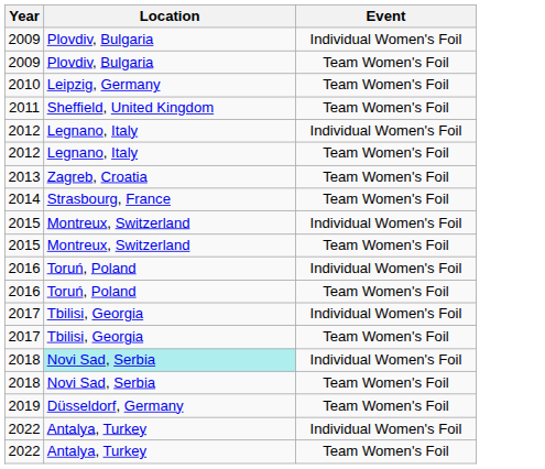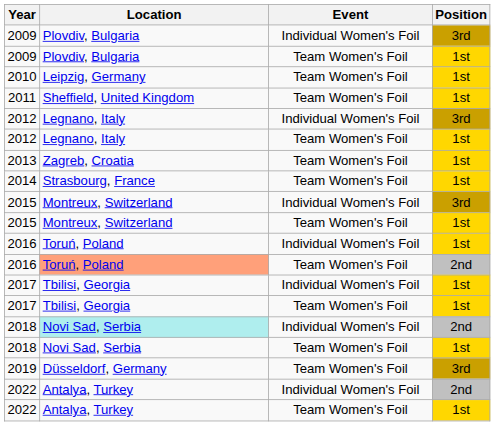 <table class="wikitable" style="text-align:center;">
 <tr>
 <th>Year</th>
 <th style="width:17em">Location</th>
 <th style="width:12em">Event</th>
+<th>Position</th>
 </tr>
 <tr>
 <td>2009</td>
 <td rowspan="1" align="left"> <a href='#'>Plovdiv</a>, <a href='#'>Bulgaria</a></td>
 <td>Individual Women's Foil</td>
+<td bgcolor="caramel">3rd</td>
 </tr>
 <tr>
 <td>2009</td>
 <td rowspan="1" align="left"> <a href='#'>Plovdiv</a>, <a href='#'>Bulgaria</a></td>
 <td>Team Women's Foil</td>
+<td bgcolor="gold">1st</td>
 </tr>
 <tr>
 <td rowspan="1">2010</td>
 <td rowspan="1" align="left"> <a href='#'>Leipzig</a>, <a href='#'>Germany</a></td>
 <td>Team Women's Foil</td>
+<td bgcolor="gold">1st</td>
 </tr>
 <tr>
 <td>2011</td>
 <td rowspan="1" align="left"> <a href='#'>Sheffield</a>, <a href='#'>United Kingdom</a></td>
 <td>Team Women's Foil</td>
+<td bgcolor="gold">1st</td>
 </tr>
 <tr>
 <td>2012</td>
 <td rowspan="1" align="left"> <a href='#'>Legnano</a>, <a href='#'>Italy</a></td>
 <td>Individual Women's Foil</td>
+<td bgcolor="caramel">3rd</td>
 </tr>
 <tr>
 <td>2012</td>
 <td rowspan="1" align="left"> <a href='#'>Legnano</a>, <a href='#'>Italy</a></td>
 <td>Team Women's Foil</td>
+<td bgcolor="gold">1st</td>
 </tr>
 <tr>
 <td>2013</td>
 <td rowspan="1" align="left"> <a href='#'>Zagreb</a>, <a href='#'>Croatia</a></td>
 <td>Team Women's Foil</td>
+<td bgcolor="gold">1st</td>
 </tr>
 <tr>
 <td>2014</td>
 <td rowspan="1" align="left"> <a href='#'>Strasbourg</a>, <a href='#'>France</a></td>
 <td>Team Women's Foil</td>
+<td bgcolor="gold">1st</td>
 </tr>
 <tr>
 <td>2015</td>
 <td rowspan="1" align="left"> <a href='#'>Montreux</a>, <a href='#'>Switzerland</a></td>
 <td>Individual Women's Foil</td>
+<td bgcolor="caramel">3rd</td>
 </tr>
 <tr>
 <td>2015</td>
 <td rowspan="1" align="left"> <a href='#'>Montreux</a>, <a href='#'>Switzerland</a></td>
 <td>Team Women's Foil</td>
+<td bgcolor="gold">1st</td>
 </tr>
 <tr>
 <td>2016</td>
 <td rowspan="1" align="left"> <a href='#'>Toruń</a>, <a href='#'>Poland</a></td>
 <td>Individual Women's Foil</td>
+<td bgcolor="gold">1st</td>
 </tr>
 <tr>
 <td>2016</td>
-<td rowspan="1" align="left"> <a href='#'>Toruń</a>, <a href='#'>Poland</a></td>
+<td rowspan="1" align="left" style="background: lightsalmon;"> <a href='#'>Toruń</a>, <a href='#'>Poland</a></td>
 <td>Team Women's Foil</td>
+<td bgcolor="silver">2nd</td>
 </tr>
 <tr>
 <td>2017</td>
 <td rowspan="1" align="left"> <a href='#'>Tbilisi</a>, <a href='#'>Georgia</a></td>
 <td>Individual Women's Foil</td>
+<td bgcolor="gold">1st</td>
 </tr>
 <tr>
 <td>2017</td>
 <td rowspan="1" align="left"> <a href='#'>Tbilisi</a>, <a href='#'>Georgia</a></td>
 <td>Team Women's Foil</td>
+<td bgcolor="gold">1st</td>
 </tr>
 <tr>
 <td>2018</td>
 <td rowspan="1" align="left" style="background: paleturquoise;"> <a href='#'>Novi Sad</a>, <a href='#'>Serbia</a></td>
 <td>Individual Women's Foil</td>
+<td bgcolor="silver">2nd</td>
 </tr>
 <tr>
 <td>2018</td>
 <td rowspan="1" align="left"> <a href='#'>Novi Sad</a>, <a href='#'>Serbia</a></td>
 <td>Team Women's Foil</td>
+<td bgcolor="gold">1st</td>
 </tr>
 <tr>
 <td rowspan="1">2019</td>
 <td rowspan="1" align="left"> <a href='#'>Düsseldorf</a>, <a href='#'>Germany</a></td>
 <td>Team Women's Foil</td>
+<td bgcolor="caramel">3rd</td>
 </tr>
 <tr>
 <td rowspan="1">2022</td>
 <td rowspan="1" align="left"> <a href='#'>Antalya</a>, <a href='#'>Turkey</a></td>
 <td>Individual Women's Foil</td>
+<td bgcolor="silver">2nd</td>
 </tr>
 <tr>
 <td rowspan="1">2022</td>
 <td rowspan="1" align="left"> <a href='#'>Antalya</a>, <a href='#'>Turkey</a></td>
 <td>Team Women's Foil</td>
+<td bgcolor="gold">1st</td>
 </tr>
 </table>
